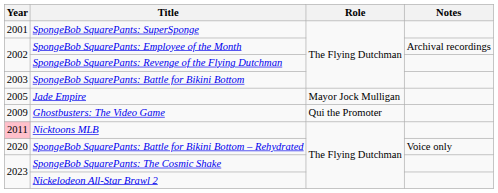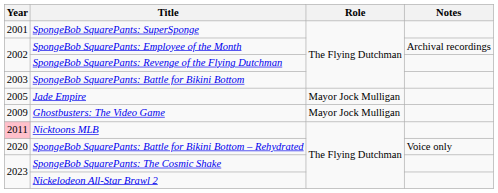 <table class="wikitable sortable">
 <tr>
 <th>Year</th>
 <th>Title</th>
 <th>Role</th>
 <th>Notes</th>
 </tr>
 <tr>
 <td align=center>2001</td>
 <td><em><a href='#'>SpongeBob SquarePants: SuperSponge</a></em></td>
 <td rowspan="4">The Flying Dutchman</td>
 <td></td>
 </tr>
 <tr>
 <td align=center rowspan="2">2002</td>
 <td><em><a href='#'>SpongeBob SquarePants: Employee of the Month</a></em></td>
 <td>Archival recordings</td>
 </tr>
 <tr>
 <td><em><a href='#'>SpongeBob SquarePants: Revenge of the Flying Dutchman</a></em></td>
 <td></td>
 </tr>
 <tr>
 <td align=center>2003</td>
 <td><em><a href='#'>SpongeBob SquarePants: Battle for Bikini Bottom</a></em></td>
 <td></td>
 </tr>
 <tr>
 <td align=center>2005</td>
 <td><em><a href='#'>Jade Empire</a></em></td>
 <td>Mayor Jock Mulligan</td>
 <td></td>
 </tr>
 <tr>
 <td align=center>2009</td>
 <td><em><a href='#'>Ghostbusters: The Video Game</a></em></td>
-<td>Qui the Promoter</td>
+<td>Mayor Jock Mulligan</td>
 <td></td>
 </tr>
 <tr>
 <td align=center style="background: pink;">2011</td>
 <td><em><a href='#'>Nicktoons MLB</a></em></td>
 <td rowspan="4">The Flying Dutchman</td>
 <td></td>
 </tr>
 <tr>
 <td align=center>2020</td>
 <td><em><a href='#'>SpongeBob SquarePants: Battle for Bikini Bottom – Rehydrated</a></em></td>
 <td>Voice only</td>
 </tr>
 <tr>
 <td align=center rowspan="2">2023</td>
 <td><em><a href='#'>SpongeBob SquarePants: The Cosmic Shake</a></em></td>
 <td></td>
 </tr>
 <tr>
 <td><em><a href='#'>Nickelodeon All-Star Brawl 2</a></em></td>
 <td></td>
 </tr>
 </table>
